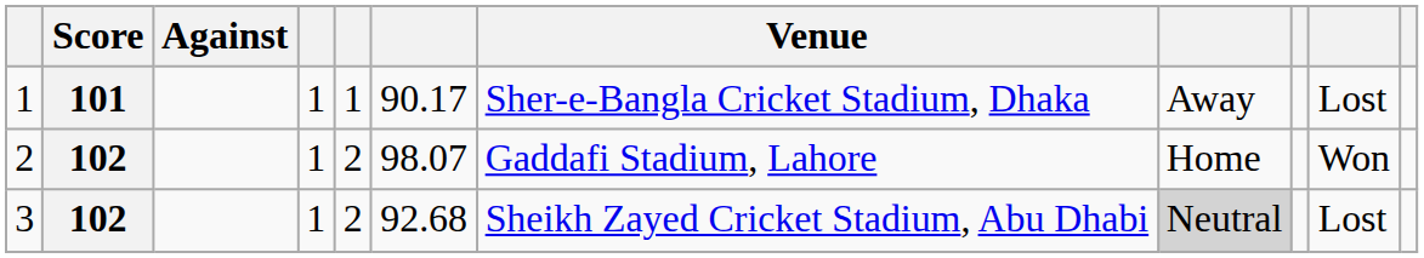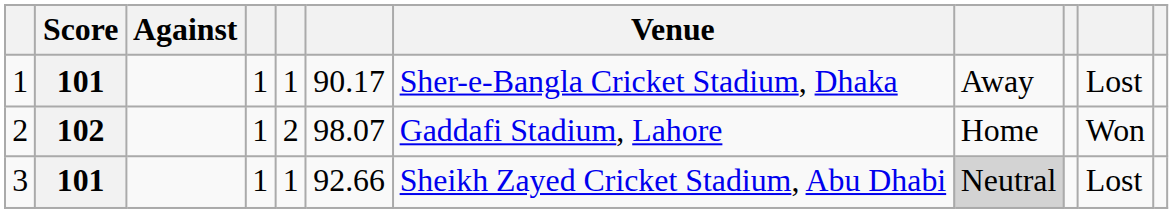 <table class="wikitable sortable">
 <tr>
 <th></th>
 <th>Score</th>
 <th>Against</th>
 <th><a href='#'></a></th>
 <th><a href='#'></a></th>
 <th><a href='#'></a></th>
 <th>Venue</th>
 <th></th>
 <th></th>
 <th></th>
 <th class="unsortable" scope="col"></th>
 </tr>
 <tr>
 <td>1</td>
 <th scope="row"> 101</th>
 <td></td>
 <td>1</td>
 <td>1</td>
 <td>90.17</td>
 <td><a href='#'>Sher-e-Bangla Cricket Stadium</a>, <a href='#'>Dhaka</a></td>
 <td>Away</td>
 <td></td>
 <td>Lost</td>
 <td></td>
 </tr>
 <tr>
 <td>2</td>
 <th scope="row"> 102</th>
 <td></td>
 <td>1</td>
 <td>2</td>
 <td>98.07</td>
 <td><a href='#'>Gaddafi Stadium</a>, <a href='#'>Lahore</a></td>
 <td>Home</td>
 <td></td>
 <td>Won</td>
 <td></td>
 </tr>
 <tr>
 <td>3</td>
-<th scope="row"> 102</th>
+<th scope="row"> 101</th>
 <td></td>
 <td>1</td>
-<td>2</td>
-<td>92.68</td>
+<td>1</td>
+<td>92.66</td>
 <td><a href='#'>Sheikh Zayed Cricket Stadium</a>, <a href='#'>Abu Dhabi</a></td>
 <td style="background: lightgrey;">Neutral</td>
 <td></td>
 <td>Lost</td>
 <td></td>
 </tr>
 </table>
